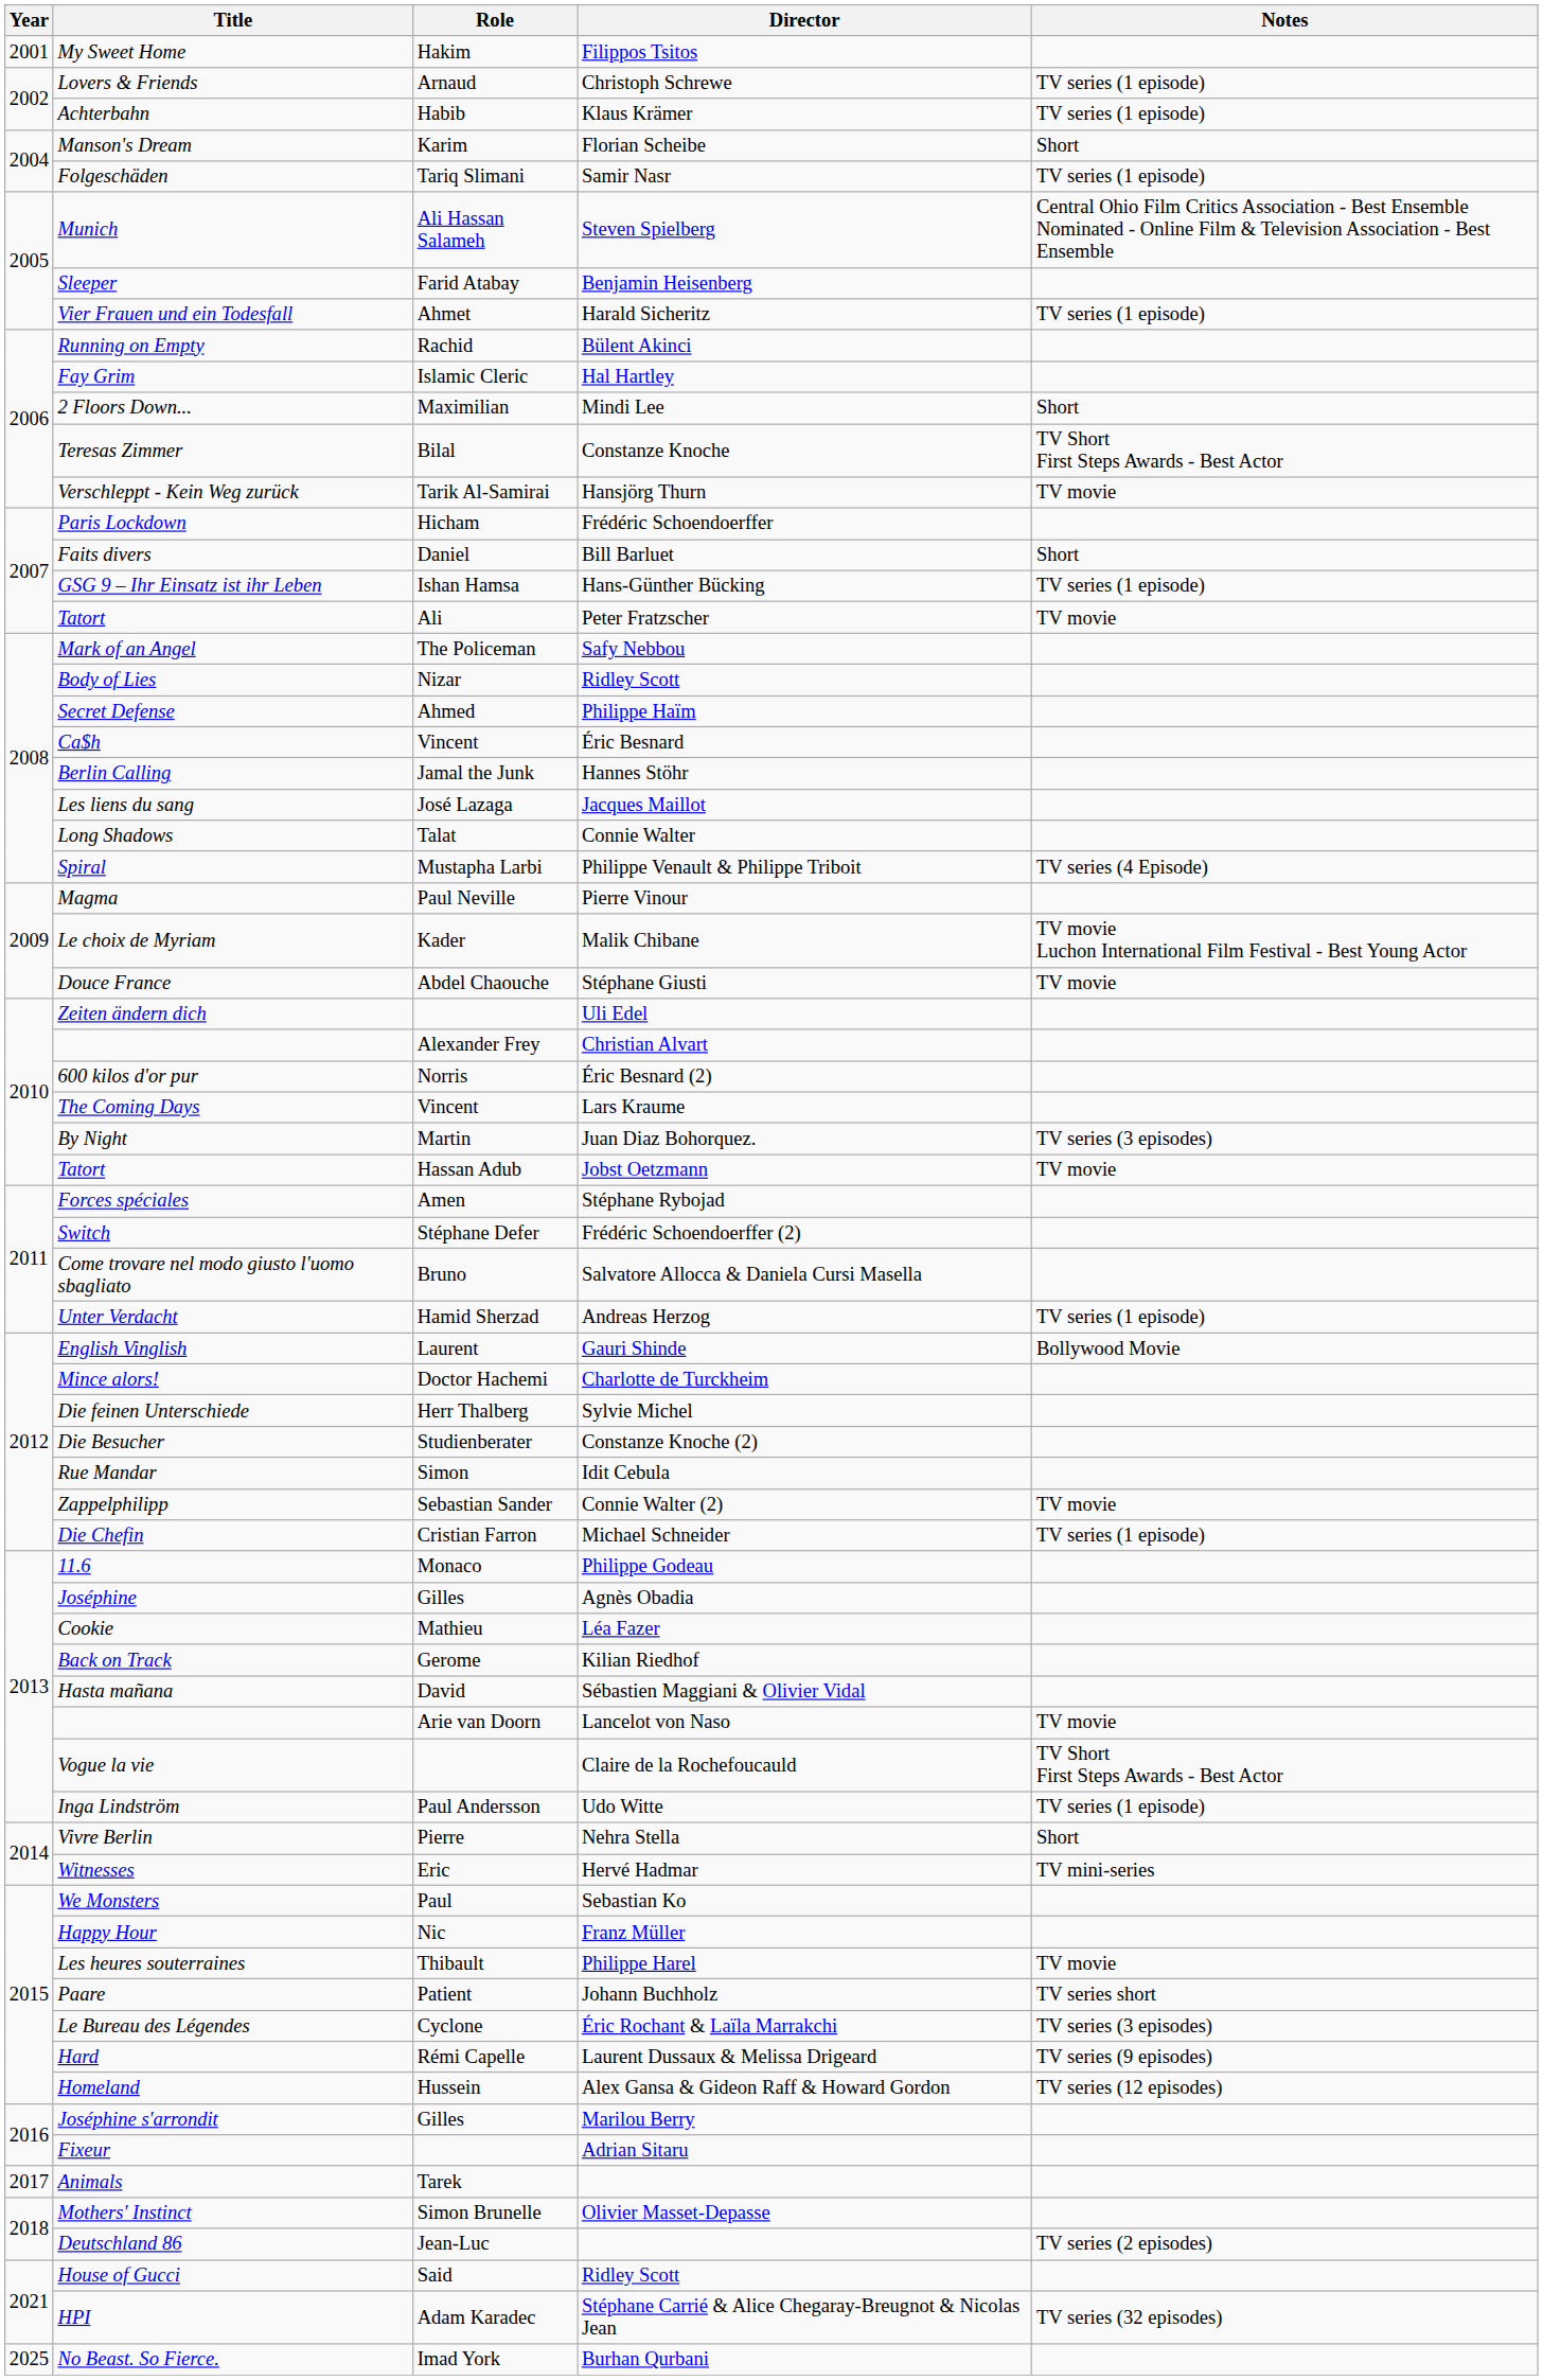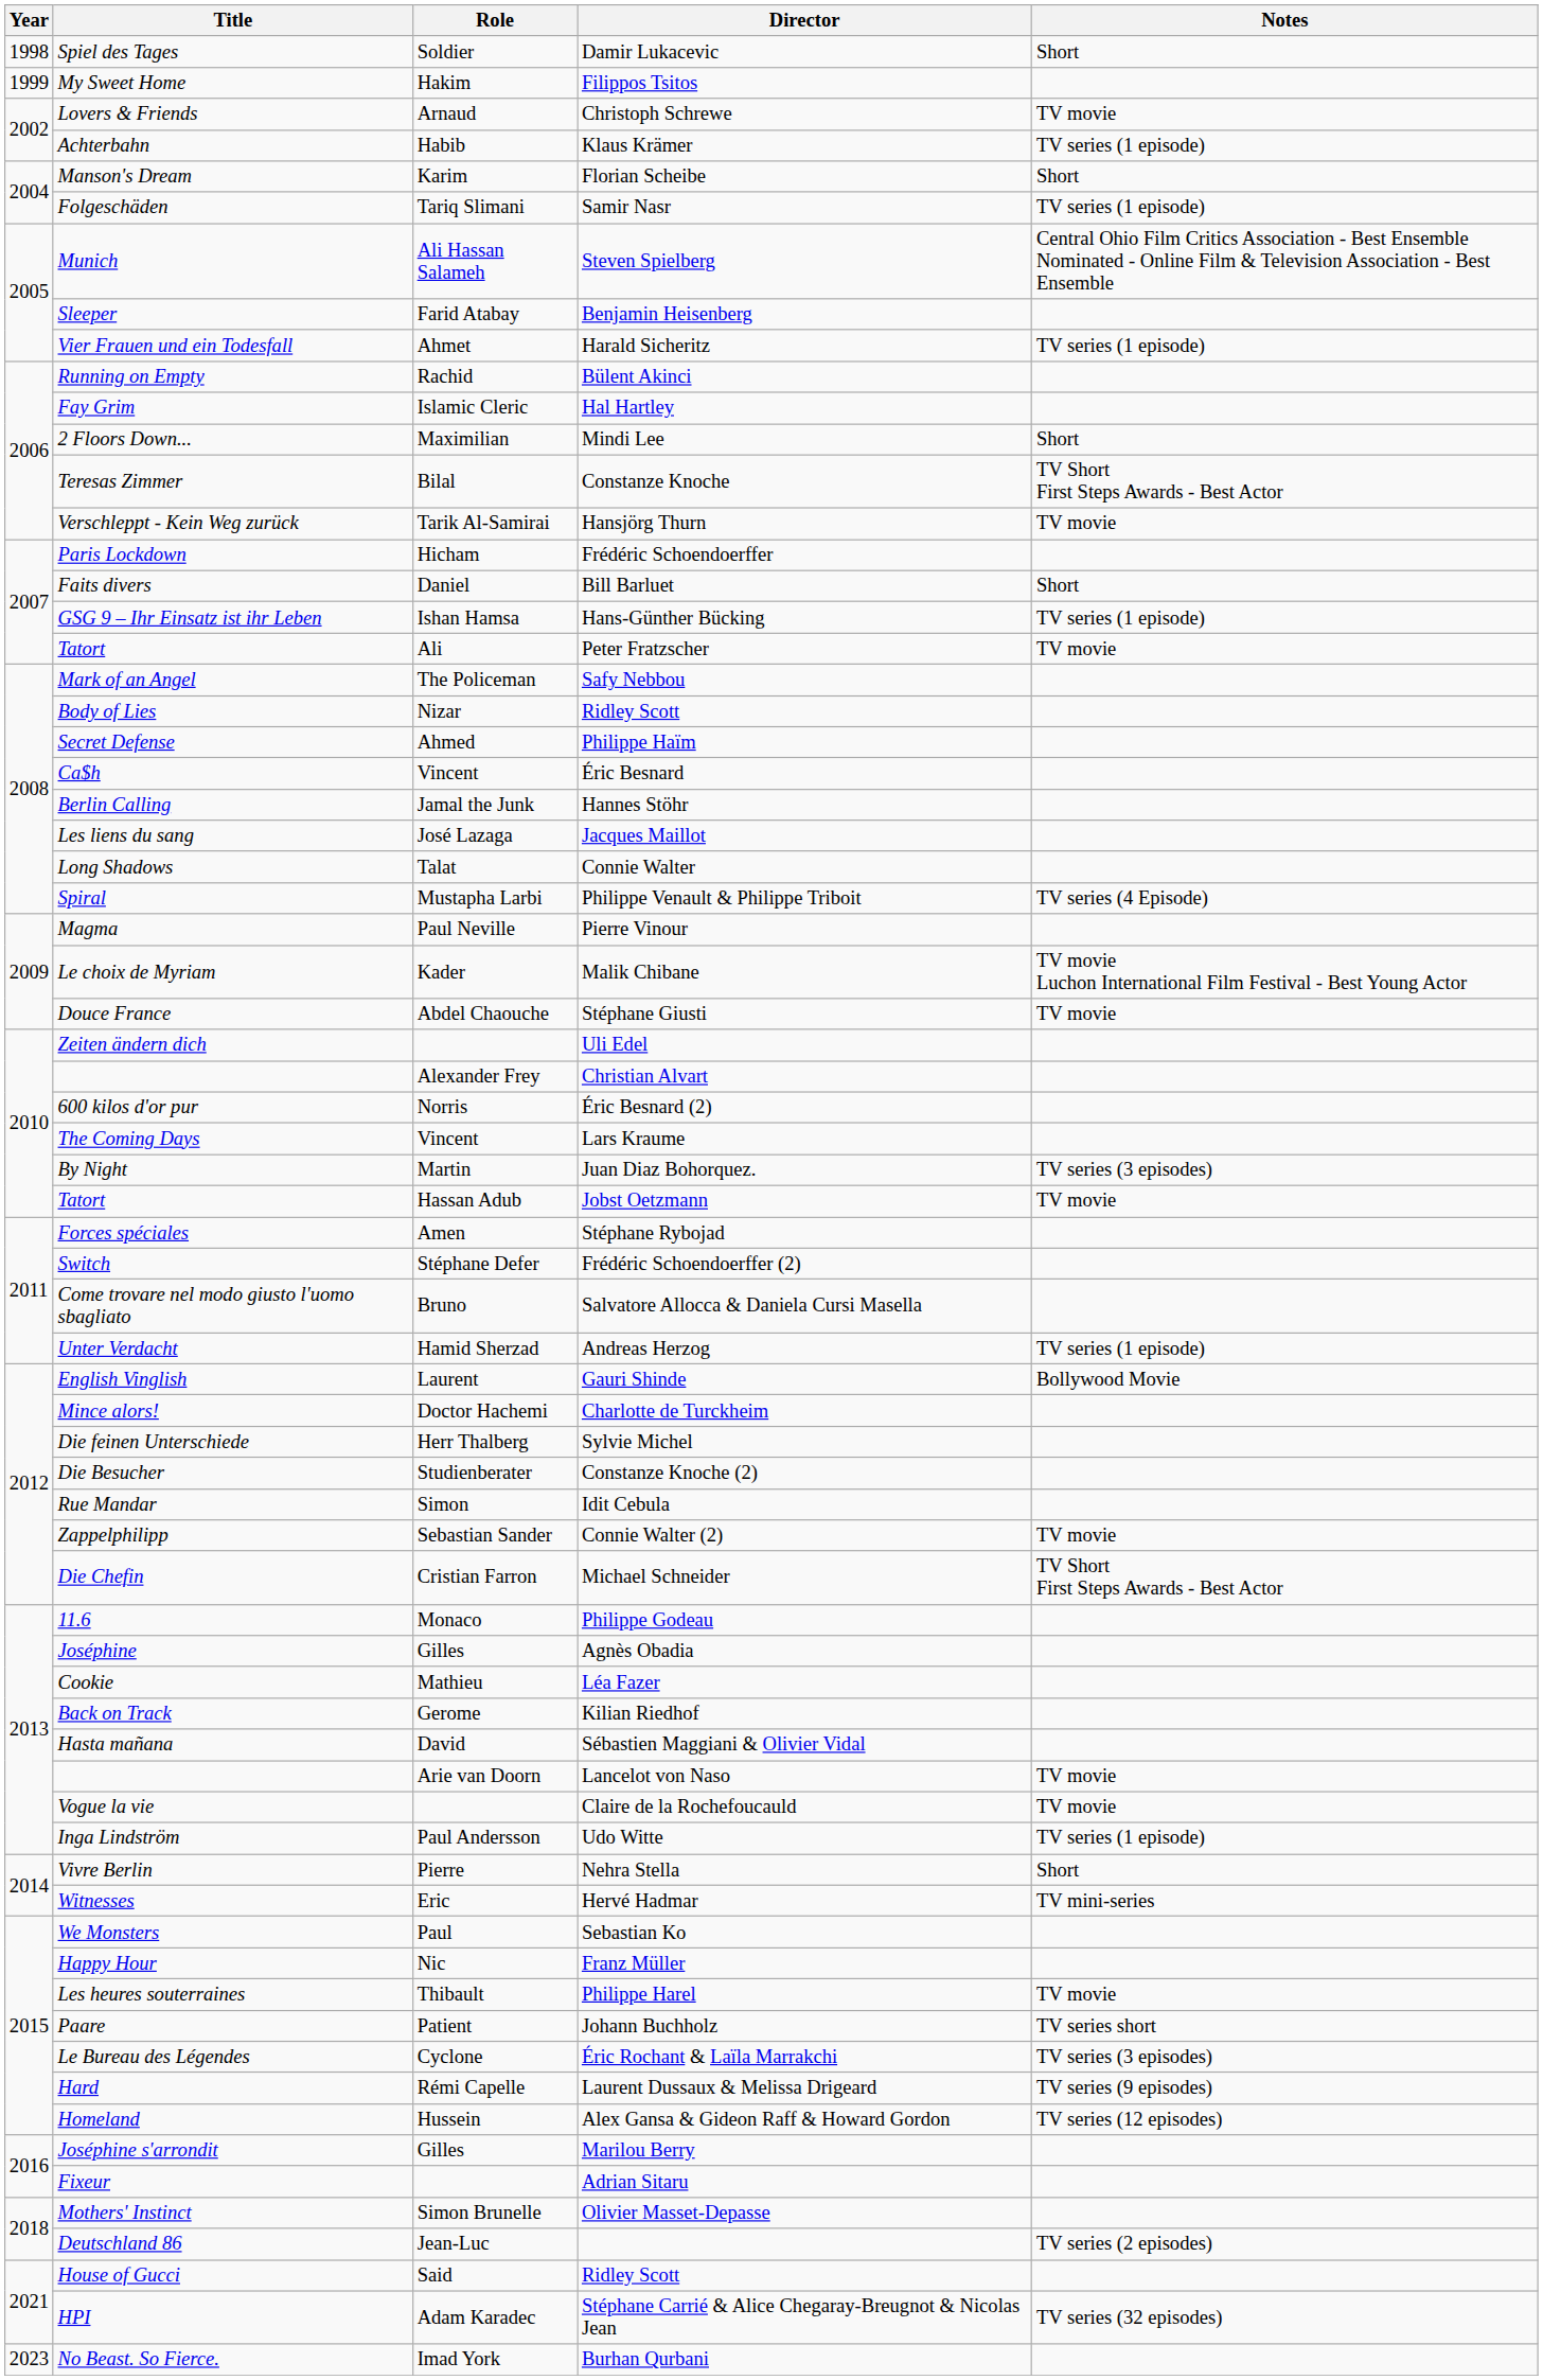 <table class="wikitable">
 <tr>
 <th>Year</th>
 <th>Title</th>
 <th>Role</th>
 <th>Director</th>
 <th>Notes</th>
 </tr>
 <tr>
-<td rowspan=1>2001</td>
+<td rowspan=1>1998</td>
+<td><em>Spiel des Tages</em></td>
+<td>Soldier</td>
+<td>Damir Lukacevic</td>
+<td>Short</td>
+</tr>
+<tr>
+<td rowspan=1>1999</td>
 <td><em>My Sweet Home</em></td>
 <td>Hakim</td>
 <td><a href='#'>Filippos Tsitos</a></td>
 <td></td>
 </tr>
 <tr>
 <td rowspan=2>2002</td>
 <td><em>Lovers & Friends</em></td>
 <td>Arnaud</td>
 <td>Christoph Schrewe</td>
-<td>TV series (1 episode)</td>
+<td>TV movie</td>
 </tr>
 <tr>
 <td><em>Achterbahn</em></td>
 <td>Habib</td>
 <td>Klaus Krämer</td>
 <td>TV series (1 episode)</td>
 </tr>
 <tr>
 <td rowspan=2>2004</td>
 <td><em>Manson's Dream</em></td>
 <td>Karim</td>
 <td>Florian Scheibe</td>
 <td>Short</td>
 </tr>
 <tr>
 <td><em>Folgeschäden</em></td>
 <td>Tariq Slimani</td>
 <td>Samir Nasr</td>
 <td>TV series (1 episode)</td>
 </tr>
 <tr>
 <td rowspan=3>2005</td>
 <td><em><a href='#'>Munich</a></em></td>
 <td><a href='#'>Ali Hassan Salameh</a></td>
 <td><a href='#'>Steven Spielberg</a></td>
 <td>Central Ohio Film Critics Association - Best Ensemble<br>Nominated - Online Film & Television Association - Best Ensemble</td>
 </tr>
 <tr>
 <td><em><a href='#'>Sleeper</a></em></td>
 <td>Farid Atabay</td>
 <td><a href='#'>Benjamin Heisenberg</a></td>
 <td></td>
 </tr>
 <tr>
 <td><em><a href='#'>Vier Frauen und ein Todesfall</a></em></td>
 <td>Ahmet</td>
 <td>Harald Sicheritz</td>
 <td>TV series (1 episode)</td>
 </tr>
 <tr>
 <td rowspan=5>2006</td>
 <td><em><a href='#'>Running on Empty</a></em></td>
 <td>Rachid</td>
 <td><a href='#'>Bülent Akinci</a></td>
 <td></td>
 </tr>
 <tr>
 <td><em><a href='#'>Fay Grim</a></em></td>
 <td>Islamic Cleric</td>
 <td><a href='#'>Hal Hartley</a></td>
 <td></td>
 </tr>
 <tr>
 <td><em>2 Floors Down...</em></td>
 <td>Maximilian</td>
 <td>Mindi Lee</td>
 <td>Short</td>
 </tr>
 <tr>
 <td><em>Teresas Zimmer</em></td>
 <td>Bilal</td>
 <td>Constanze Knoche</td>
 <td>TV Short<br>First Steps Awards - Best Actor</td>
 </tr>
 <tr>
 <td><em>Verschleppt - Kein Weg zurück</em></td>
 <td>Tarik Al-Samirai</td>
 <td>Hansjörg Thurn</td>
 <td>TV movie</td>
 </tr>
 <tr>
 <td rowspan=4>2007</td>
 <td><em><a href='#'>Paris Lockdown</a></em></td>
 <td>Hicham</td>
 <td>Frédéric Schoendoerffer</td>
 <td></td>
 </tr>
 <tr>
 <td><em>Faits divers</em></td>
 <td>Daniel</td>
 <td>Bill Barluet</td>
 <td>Short</td>
 </tr>
 <tr>
 <td><em><a href='#'>GSG 9 – Ihr Einsatz ist ihr Leben</a></em></td>
 <td>Ishan Hamsa</td>
 <td>Hans-Günther Bücking</td>
 <td>TV series (1 episode)</td>
 </tr>
 <tr>
 <td><em><a href='#'>Tatort</a></em></td>
 <td>Ali</td>
 <td>Peter Fratzscher</td>
 <td>TV movie</td>
 </tr>
 <tr>
 <td rowspan=8>2008</td>
 <td><em><a href='#'>Mark of an Angel</a></em></td>
 <td>The Policeman</td>
 <td><a href='#'>Safy Nebbou</a></td>
 <td></td>
 </tr>
 <tr>
 <td><em><a href='#'>Body of Lies</a></em></td>
 <td>Nizar</td>
 <td><a href='#'>Ridley Scott</a></td>
 <td></td>
 </tr>
 <tr>
 <td><em><a href='#'>Secret Defense</a></em></td>
 <td>Ahmed</td>
 <td><a href='#'>Philippe Haïm</a></td>
 <td></td>
 </tr>
 <tr>
 <td><em><a href='#'>Ca$h</a></em></td>
 <td>Vincent</td>
 <td>Éric Besnard</td>
 <td></td>
 </tr>
 <tr>
 <td><em><a href='#'>Berlin Calling</a></em></td>
 <td>Jamal the Junk</td>
 <td>Hannes Stöhr</td>
 <td></td>
 </tr>
 <tr>
 <td><em>Les liens du sang</em></td>
 <td>José Lazaga</td>
 <td><a href='#'>Jacques Maillot</a></td>
 <td></td>
 </tr>
 <tr>
 <td><em>Long Shadows</em></td>
 <td>Talat</td>
 <td>Connie Walter</td>
 <td></td>
 </tr>
 <tr>
 <td><em><a href='#'>Spiral</a></em></td>
 <td>Mustapha Larbi</td>
 <td>Philippe Venault & Philippe Triboit</td>
 <td>TV series (4 Episode)</td>
 </tr>
 <tr>
 <td rowspan=3>2009</td>
 <td><em>Magma</em></td>
 <td>Paul Neville</td>
 <td>Pierre Vinour</td>
 <td></td>
 </tr>
 <tr>
 <td><em>Le choix de Myriam</em></td>
 <td>Kader</td>
 <td>Malik Chibane</td>
 <td>TV movie<br>Luchon International Film Festival - Best Young Actor</td>
 </tr>
 <tr>
 <td><em>Douce France</em></td>
 <td>Abdel Chaouche</td>
 <td>Stéphane Giusti</td>
 <td>TV movie</td>
 </tr>
 <tr>
 <td rowspan=6>2010</td>
 <td><em><a href='#'>Zeiten ändern dich</a></em></td>
 <td></td>
 <td><a href='#'>Uli Edel</a></td>
 <td></td>
 </tr>
 <tr>
 <td><em></em></td>
 <td>Alexander Frey</td>
 <td><a href='#'>Christian Alvart</a></td>
 <td></td>
 </tr>
 <tr>
 <td><em>600 kilos d'or pur</em></td>
 <td>Norris</td>
 <td>Éric Besnard (2)</td>
 <td></td>
 </tr>
 <tr>
 <td><em><a href='#'>The Coming Days</a></em></td>
 <td>Vincent</td>
 <td>Lars Kraume</td>
 <td></td>
 </tr>
 <tr>
 <td><em>By Night</em></td>
 <td>Martin</td>
 <td>Juan Diaz Bohorquez.</td>
 <td>TV series (3 episodes)</td>
 </tr>
 <tr>
 <td><em><a href='#'>Tatort</a></em></td>
 <td>Hassan Adub</td>
 <td><a href='#'>Jobst Oetzmann</a></td>
 <td>TV movie</td>
 </tr>
 <tr>
 <td rowspan=4>2011</td>
 <td><em><a href='#'>Forces spéciales</a></em></td>
 <td>Amen</td>
 <td>Stéphane Rybojad</td>
 <td></td>
 </tr>
 <tr>
 <td><em><a href='#'>Switch</a></em></td>
 <td>Stéphane Defer</td>
 <td>Frédéric Schoendoerffer (2)</td>
 <td></td>
 </tr>
 <tr>
 <td><em>Come trovare nel modo giusto l'uomo sbagliato</em></td>
 <td>Bruno</td>
 <td>Salvatore Allocca & Daniela Cursi Masella</td>
 <td></td>
 </tr>
 <tr>
 <td><em><a href='#'>Unter Verdacht</a></em></td>
 <td>Hamid Sherzad</td>
 <td>Andreas Herzog</td>
 <td>TV series (1 episode)</td>
 </tr>
 <tr>
 <td rowspan=7>2012</td>
 <td><em><a href='#'>English Vinglish</a></em></td>
 <td>Laurent</td>
 <td><a href='#'>Gauri Shinde</a></td>
 <td>Bollywood Movie</td>
 </tr>
 <tr>
 <td><em><a href='#'>Mince alors!</a></em></td>
 <td>Doctor Hachemi</td>
 <td><a href='#'>Charlotte de Turckheim</a></td>
 <td></td>
 </tr>
 <tr>
 <td><em>Die feinen Unterschiede</em></td>
 <td>Herr Thalberg</td>
 <td>Sylvie Michel</td>
 <td></td>
 </tr>
 <tr>
 <td><em>Die Besucher</em></td>
 <td>Studienberater</td>
 <td>Constanze Knoche (2)</td>
 <td></td>
 </tr>
 <tr>
 <td><em>Rue Mandar</em></td>
 <td>Simon</td>
 <td>Idit Cebula</td>
 <td></td>
 </tr>
 <tr>
 <td><em>Zappelphilipp</em></td>
 <td>Sebastian Sander</td>
 <td>Connie Walter (2)</td>
 <td>TV movie</td>
 </tr>
 <tr>
 <td><em><a href='#'>Die Chefin</a></em></td>
 <td>Cristian Farron</td>
 <td>Michael Schneider</td>
-<td>TV series (1 episode)</td>
+<td>TV Short<br>First Steps Awards - Best Actor</td>
 </tr>
 <tr>
 <td rowspan=8>2013</td>
 <td><em><a href='#'>11.6</a></em></td>
 <td>Monaco</td>
 <td><a href='#'>Philippe Godeau</a></td>
 <td></td>
 </tr>
 <tr>
 <td><em><a href='#'>Joséphine</a></em></td>
 <td>Gilles</td>
 <td>Agnès Obadia</td>
 <td></td>
 </tr>
 <tr>
 <td><em>Cookie</em></td>
 <td>Mathieu</td>
 <td><a href='#'>Léa Fazer</a></td>
 <td></td>
 </tr>
 <tr>
 <td><em><a href='#'>Back on Track</a></em></td>
 <td>Gerome</td>
 <td>Kilian Riedhof</td>
 <td></td>
 </tr>
 <tr>
 <td><em>Hasta mañana</em></td>
 <td>David</td>
 <td>Sébastien Maggiani & <a href='#'>Olivier Vidal</a></td>
 <td></td>
 </tr>
 <tr>
 <td><em></em></td>
 <td>Arie van Doorn</td>
 <td>Lancelot von Naso</td>
 <td>TV movie</td>
 </tr>
 <tr>
 <td><em>Vogue la vie</em></td>
 <td></td>
 <td>Claire de la Rochefoucauld</td>
-<td>TV Short<br>First Steps Awards - Best Actor</td>
+<td>TV movie</td>
 </tr>
 <tr>
 <td><em>Inga Lindström</em></td>
 <td>Paul Andersson</td>
 <td>Udo Witte</td>
 <td>TV series (1 episode)</td>
 </tr>
 <tr>
 <td rowspan=2>2014</td>
 <td><em>Vivre Berlin</em></td>
 <td>Pierre</td>
 <td>Nehra Stella</td>
 <td>Short</td>
 </tr>
 <tr>
 <td><em><a href='#'>Witnesses</a></em></td>
 <td>Eric</td>
 <td>Hervé Hadmar</td>
 <td>TV mini-series</td>
 </tr>
 <tr>
 <td rowspan=7>2015</td>
 <td><em><a href='#'>We Monsters</a></em></td>
 <td>Paul</td>
 <td>Sebastian Ko</td>
 <td></td>
 </tr>
 <tr>
 <td><em><a href='#'>Happy Hour</a></em></td>
 <td>Nic</td>
 <td><a href='#'>Franz Müller</a></td>
 <td></td>
 </tr>
 <tr>
 <td><em>Les heures souterraines</em></td>
 <td>Thibault</td>
 <td><a href='#'>Philippe Harel</a></td>
 <td>TV movie</td>
 </tr>
 <tr>
 <td><em>Paare</em></td>
 <td>Patient</td>
 <td>Johann Buchholz</td>
 <td>TV series short</td>
 </tr>
 <tr>
 <td><em>Le Bureau des Légendes</em></td>
 <td>Cyclone</td>
 <td><a href='#'>Éric Rochant</a> & <a href='#'>Laïla Marrakchi</a></td>
 <td>TV series (3 episodes)</td>
 </tr>
 <tr>
 <td><em><a href='#'>Hard</a></em></td>
 <td>Rémi Capelle</td>
 <td>Laurent Dussaux & Melissa Drigeard</td>
 <td>TV series (9 episodes)</td>
 </tr>
 <tr>
 <td><em><a href='#'>Homeland</a></em></td>
 <td>Hussein</td>
 <td>Alex Gansa & Gideon Raff & Howard Gordon</td>
 <td>TV series (12 episodes)</td>
 </tr>
 <tr>
 <td rowspan=2>2016</td>
 <td><em><a href='#'>Joséphine s'arrondit</a></em></td>
 <td>Gilles</td>
 <td><a href='#'>Marilou Berry</a></td>
 <td></td>
 </tr>
 <tr>
 <td><em><a href='#'>Fixeur</a></em></td>
 <td></td>
 <td><a href='#'>Adrian Sitaru</a></td>
 <td></td>
 </tr>
 <tr>
-<td>2017</td>
-<td><em><a href='#'>Animals</a></em></td>
-<td>Tarek</td>
-<td></td>
-<td></td>
-</tr>
-<tr>
 <td rowspan=2>2018</td>
 <td><em><a href='#'>Mothers' Instinct</a></em></td>
 <td>Simon Brunelle</td>
 <td><a href='#'>Olivier Masset-Depasse</a></td>
 <td></td>
 </tr>
 <tr>
 <td><em><a href='#'>Deutschland 86</a></em></td>
 <td>Jean-Luc</td>
 <td></td>
 <td>TV series (2 episodes)</td>
 </tr>
 <tr>
 <td rowspan="2">2021</td>
 <td><em><a href='#'>House of Gucci</a></em></td>
 <td>Said</td>
 <td><a href='#'>Ridley Scott</a></td>
 <td></td>
 </tr>
 <tr>
 <td><a href='#'><em>HPI</em></a></td>
 <td>Adam Karadec</td>
 <td><a href='#'>Stéphane Carrié</a> & Alice Chegaray-Breugnot & Nicolas Jean</td>
 <td>TV series (32 episodes)</td>
 </tr>
 <tr>
-<td rowspan=1>2025</td>
+<td rowspan=1>2023</td>
 <td><em><a href='#'>No Beast. So Fierce.</a></em></td>
 <td>Imad York</td>
 <td><a href='#'>Burhan Qurbani</a></td>
 <td></td>
 </tr>
 <tr>
 </tr>
 </table>
